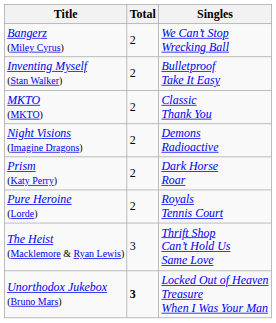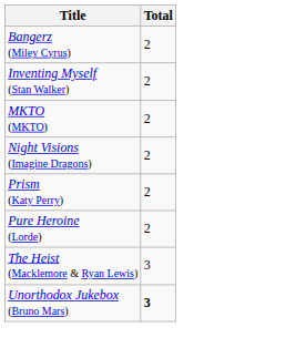 <table class="wikitable sortable" style="font-size:97%;">
 <tr>
 <th>Title</th>
 <th>Total</th>
-<th>Singles</th>
 </tr>
 <tr>
 <td><em><a href='#'>Bangerz</a></em><br><small>(<a href='#'>Miley Cyrus</a>)</small><br></td>
 <td>2</td>
-<td><em><a href='#'>We Can’t Stop</a></em><br><em><a href='#'>Wrecking Ball</a></em></td>
 </tr>
 <tr>
 <td><em><a href='#'>Inventing Myself</a></em><br><small> (<a href='#'>Stan Walker</a>)<br></small></td>
 <td>2</td>
-<td><em><a href='#'>Bulletproof</a></em><br><em><a href='#'>Take It Easy</a></em></td>
 </tr>
 <tr>
 <td><em><a href='#'>MKTO</a></em><br><small>(<a href='#'>MKTO</a>)<br></small></td>
 <td>2</td>
-<td><em><a href='#'>Classic</a></em><br><em><a href='#'>Thank You</a></em></td>
 </tr>
 <tr>
 <td><em><a href='#'>Night Visions</a></em><br><small>(<a href='#'>Imagine Dragons</a>)</small></td>
 <td>2</td>
-<td><em><a href='#'>Demons</a></em><br><em><a href='#'>Radioactive</a></em></td>
 </tr>
 <tr>
 <td><em><a href='#'>Prism</a></em><br><small>(<a href='#'>Katy Perry</a>)</small></td>
 <td>2</td>
-<td><em><a href='#'>Dark Horse</a></em><br><em><a href='#'>Roar</a></em></td>
 </tr>
 <tr>
 <td><em><a href='#'>Pure Heroine</a></em><br><small>(<a href='#'>Lorde</a>)</small></td>
 <td>2</td>
-<td><em><a href='#'>Royals</a></em><br><em><a href='#'>Tennis Court</a></em></td>
 </tr>
 <tr>
 <td><em><a href='#'>The Heist</a></em><br><small>(<a href='#'>Macklemore</a> & <a href='#'>Ryan Lewis</a>)</small></td>
 <td>3</td>
-<td><em><a href='#'>Thrift Shop</a></em><br><em><a href='#'>Can’t Hold Us</a></em><br><em><a href='#'>Same Love</a></em></td>
 </tr>
 <tr>
 <td><em><a href='#'>Unorthodox Jukebox</a></em><br><small>(<a href='#'>Bruno Mars</a>)</small></td>
 <td><strong>3</strong></td>
-<td><em><a href='#'>Locked Out of Heaven</a></em><br><em><a href='#'>Treasure</a></em><br><em><a href='#'>When I Was Your Man</a></em></td>
 </tr>
 </table>
